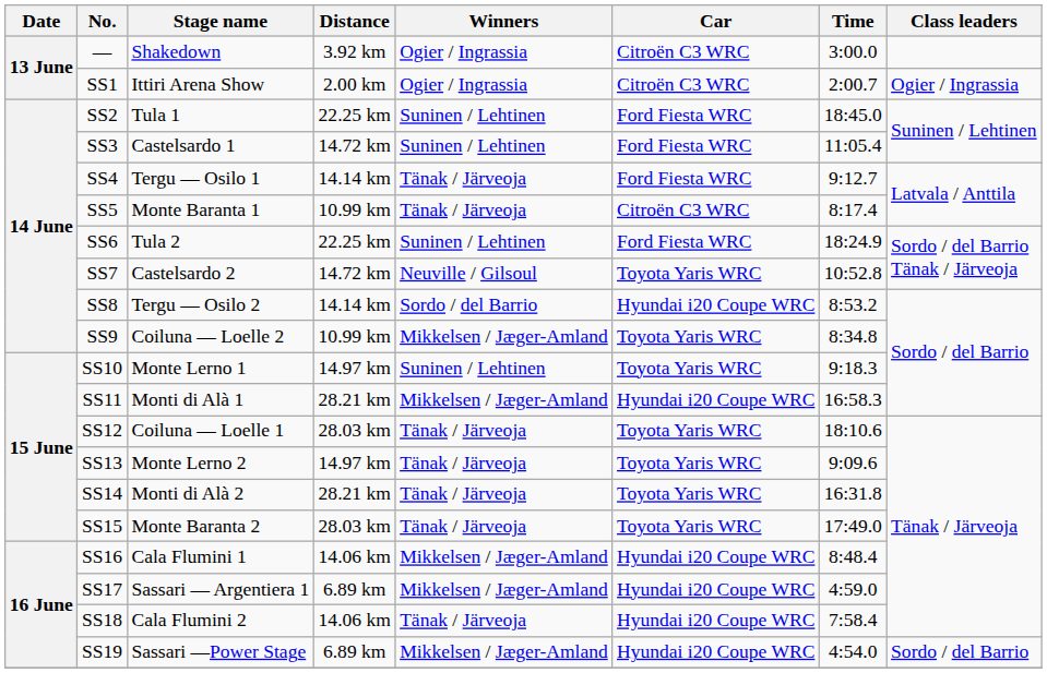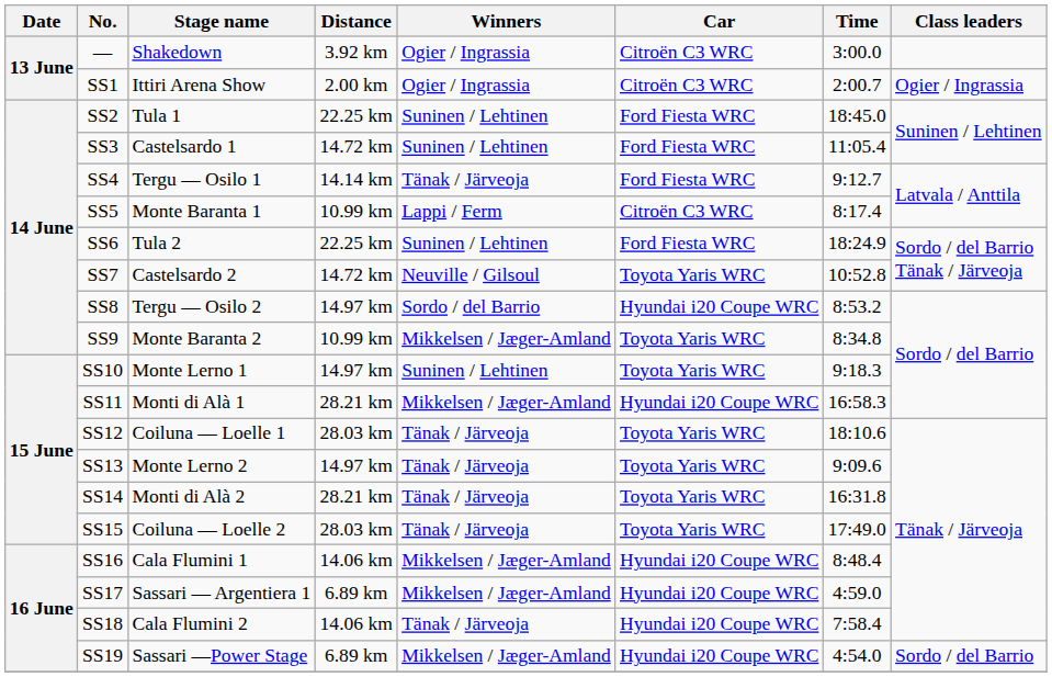 <table class="wikitable" style="font-size: 85%;">
 <tr>
 <th>Date</th>
 <th>No.</th>
 <th>Stage name</th>
 <th>Distance</th>
 <th>Winners</th>
 <th>Car</th>
 <th>Time</th>
 <th>Class leaders</th>
 </tr>
 <tr>
 <th nowrap rowspan="2">13 June</th>
 <td align="center">—</td>
 <td><a href='#'>Shakedown</a></td>
 <td align="center">3.92 km</td>
 <td><a href='#'>Ogier</a> / <a href='#'>Ingrassia</a></td>
 <td><a href='#'>Citroën C3 WRC</a></td>
 <td align="center">3:00.0</td>
 <td></td>
 </tr>
 <tr>
 <td align="center">SS1</td>
 <td>Ittiri Arena Show</td>
 <td align="center">2.00 km</td>
 <td><a href='#'>Ogier</a> / <a href='#'>Ingrassia</a></td>
 <td><a href='#'>Citroën C3 WRC</a></td>
 <td align="center">2:00.7</td>
 <td><a href='#'>Ogier</a> / <a href='#'>Ingrassia</a></td>
 </tr>
 <tr>
 <th rowspan="8">14 June</th>
 <td align="center">SS2</td>
 <td>Tula 1</td>
 <td align="center">22.25 km</td>
 <td><a href='#'>Suninen</a> / <a href='#'>Lehtinen</a></td>
 <td><a href='#'>Ford Fiesta WRC</a></td>
 <td align="center">18:45.0</td>
 <td rowspan="2" nowrap><a href='#'>Suninen</a> / <a href='#'>Lehtinen</a></td>
 </tr>
 <tr>
 <td align="center">SS3</td>
 <td>Castelsardo 1</td>
 <td align="center">14.72 km</td>
 <td><a href='#'>Suninen</a> / <a href='#'>Lehtinen</a></td>
 <td><a href='#'>Ford Fiesta WRC</a></td>
 <td align="center">11:05.4</td>
 </tr>
 <tr>
 <td align="center">SS4</td>
 <td>Tergu — Osilo 1</td>
 <td align="center">14.14 km</td>
 <td><a href='#'>Tänak</a> / <a href='#'>Järveoja</a></td>
 <td><a href='#'>Ford Fiesta WRC</a></td>
 <td align="center">9:12.7</td>
 <td rowspan="2"><a href='#'>Latvala</a> / <a href='#'>Anttila</a></td>
 </tr>
 <tr>
 <td align="center">SS5</td>
 <td>Monte Baranta 1</td>
 <td align="center">10.99 km</td>
-<td><a href='#'>Tänak</a> / <a href='#'>Järveoja</a></td>
+<td><a href='#'>Lappi</a> / <a href='#'>Ferm</a></td>
 <td><a href='#'>Citroën C3 WRC</a></td>
 <td align="center">8:17.4</td>
 </tr>
 <tr>
 <td align="center">SS6</td>
 <td>Tula 2</td>
 <td align="center">22.25 km</td>
 <td><a href='#'>Suninen</a> / <a href='#'>Lehtinen</a></td>
 <td><a href='#'>Ford Fiesta WRC</a></td>
 <td align="center">18:24.9</td>
 <td rowspan="2"><a href='#'>Sordo</a> / <a href='#'>del Barrio</a><br><a href='#'>Tänak</a> / <a href='#'>Järveoja</a></td>
 </tr>
 <tr>
 <td align="center">SS7</td>
 <td>Castelsardo 2</td>
 <td align="center">14.72 km</td>
 <td><a href='#'>Neuville</a> / <a href='#'>Gilsoul</a></td>
 <td><a href='#'>Toyota Yaris WRC</a></td>
 <td align="center">10:52.8</td>
 </tr>
 <tr>
 <td align="center">SS8</td>
 <td>Tergu — Osilo 2</td>
-<td align="center">14.14 km</td>
+<td align="center">14.97 km</td>
 <td><a href='#'>Sordo</a> / <a href='#'>del Barrio</a></td>
 <td><a href='#'>Hyundai i20 Coupe WRC</a></td>
 <td align="center">8:53.2</td>
 <td rowspan="4"><a href='#'>Sordo</a> / <a href='#'>del Barrio</a></td>
 </tr>
 <tr>
 <td align="center">SS9</td>
-<td>Coiluna — Loelle 2</td>
+<td>Monte Baranta 2</td>
 <td align="center">10.99 km</td>
 <td nowrap><a href='#'>Mikkelsen</a> / <a href='#'>Jæger-Amland</a></td>
 <td><a href='#'>Toyota Yaris WRC</a></td>
 <td align="center">8:34.8</td>
 </tr>
 <tr>
 <th rowspan="6">15 June</th>
 <td align="center">SS10</td>
 <td>Monte Lerno 1</td>
 <td align="center">14.97 km</td>
 <td><a href='#'>Suninen</a> / <a href='#'>Lehtinen</a></td>
 <td><a href='#'>Toyota Yaris WRC</a></td>
 <td align="center">9:18.3</td>
 </tr>
 <tr>
 <td align="center">SS11</td>
 <td>Monti di Alà 1</td>
 <td align="center">28.21 km</td>
 <td><a href='#'>Mikkelsen</a> / <a href='#'>Jæger-Amland</a></td>
 <td nowrap><a href='#'>Hyundai i20 Coupe WRC</a></td>
 <td align="center">16:58.3</td>
 </tr>
 <tr>
 <td align="center">SS12</td>
 <td>Coiluna — Loelle 1</td>
 <td align="center">28.03 km</td>
 <td><a href='#'>Tänak</a> / <a href='#'>Järveoja</a></td>
 <td><a href='#'>Toyota Yaris WRC</a></td>
 <td align="center">18:10.6</td>
 <td rowspan="7"><a href='#'>Tänak</a> / <a href='#'>Järveoja</a></td>
 </tr>
 <tr>
 <td align="center">SS13</td>
 <td>Monte Lerno 2</td>
 <td align="center">14.97 km</td>
 <td><a href='#'>Tänak</a> / <a href='#'>Järveoja</a></td>
 <td><a href='#'>Toyota Yaris WRC</a></td>
 <td align="center">9:09.6</td>
 </tr>
 <tr>
 <td align="center">SS14</td>
 <td>Monti di Alà 2</td>
 <td align="center">28.21 km</td>
 <td><a href='#'>Tänak</a> / <a href='#'>Järveoja</a></td>
 <td><a href='#'>Toyota Yaris WRC</a></td>
 <td align="center">16:31.8</td>
 </tr>
 <tr>
 <td align="center">SS15</td>
-<td>Monte Baranta 2</td>
+<td>Coiluna — Loelle 2</td>
 <td align="center">28.03 km</td>
 <td><a href='#'>Tänak</a> / <a href='#'>Järveoja</a></td>
 <td><a href='#'>Toyota Yaris WRC</a></td>
 <td align="center">17:49.0</td>
 </tr>
 <tr>
 <th rowspan="4">16 June</th>
 <td align="center">SS16</td>
 <td>Cala Flumini 1</td>
 <td align="center">14.06 km</td>
 <td><a href='#'>Mikkelsen</a> / <a href='#'>Jæger-Amland</a></td>
 <td><a href='#'>Hyundai i20 Coupe WRC</a></td>
 <td align="center">8:48.4</td>
 </tr>
 <tr>
 <td align="center">SS17</td>
 <td>Sassari — Argentiera 1</td>
 <td align="center">6.89 km</td>
 <td><a href='#'>Mikkelsen</a> / <a href='#'>Jæger-Amland</a></td>
 <td><a href='#'>Hyundai i20 Coupe WRC</a></td>
 <td align="center">4:59.0</td>
 </tr>
 <tr>
 <td align="center">SS18</td>
 <td>Cala Flumini 2</td>
 <td align="center">14.06 km</td>
 <td><a href='#'>Tänak</a> / <a href='#'>Järveoja</a></td>
 <td><a href='#'>Hyundai i20 Coupe WRC</a></td>
 <td align="center">7:58.4</td>
 </tr>
 <tr>
 <td align="center">SS19</td>
 <td nowrap>Sassari —<a href='#'>Power Stage</a></td>
 <td align="center">6.89 km</td>
 <td><a href='#'>Mikkelsen</a> / <a href='#'>Jæger-Amland</a></td>
 <td><a href='#'>Hyundai i20 Coupe WRC</a></td>
 <td align="center">4:54.0</td>
 <td><a href='#'>Sordo</a> / <a href='#'>del Barrio</a></td>
 </tr>
 <tr>
 </tr>
 </table>
